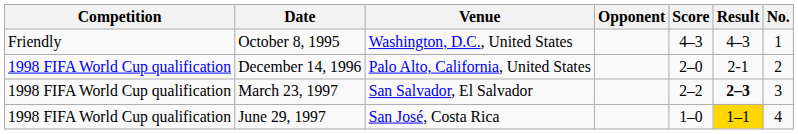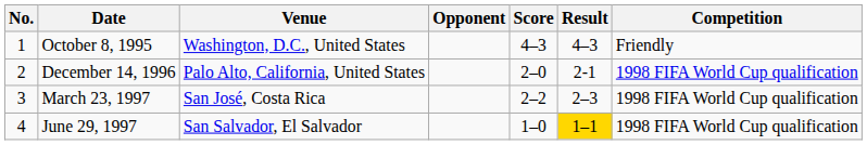 <table class="wikitable sortable">
 <tr>
-<th scope="col">Competition</th>
+<th scope="col">No.</th>
 <th scope="col">Date</th>
 <th scope="col">Venue</th>
 <th scope="col">Opponent</th>
 <th scope="col">Score</th>
 <th scope="col">Result</th>
-<th scope="col">No.</th>
+<th scope="col">Competition</th>
 </tr>
 <tr>
-<td>Friendly</td>
+<td style="text-align:center">1</td>
 <td>October 8, 1995</td>
 <td><a href='#'>Washington, D.C.</a>, United States</td>
 <td></td>
 <td style="text-align:center">4–3</td>
 <td style="text-align:center">4–3</td>
-<td style="text-align:center">1</td>
+<td>Friendly</td>
 </tr>
 <tr>
-<td><a href='#'>1998 FIFA World Cup qualification</a></td>
+<td style="text-align:center">2</td>
 <td>December 14, 1996</td>
 <td><a href='#'>Palo Alto, California</a>, United States</td>
 <td></td>
 <td style="text-align:center">2–0</td>
 <td style="text-align:center">2-1</td>
-<td style="text-align:center">2</td>
+<td><a href='#'>1998 FIFA World Cup qualification</a></td>
 </tr>
 <tr>
-<td>1998 FIFA World Cup qualification</td>
+<td style="text-align:center">3</td>
 <td>March 23, 1997</td>
-<td><a href='#'>San Salvador</a>, El Salvador</td>
+<td><a href='#'>San José</a>, Costa Rica</td>
 <td></td>
 <td style="text-align:center">2–2</td>
-<td style="text-align:center"><strong>2–3</strong></td>
-<td style="text-align:center">3</td>
+<td style="text-align:center">2–3</td>
+<td>1998 FIFA World Cup qualification</td>
 </tr>
 <tr>
-<td>1998 FIFA World Cup qualification</td>
+<td style="text-align:center">4</td>
 <td>June 29, 1997</td>
-<td><a href='#'>San José</a>, Costa Rica</td>
+<td><a href='#'>San Salvador</a>, El Salvador</td>
 <td></td>
 <td style="text-align:center">1–0</td>
 <td style="background: gold; text-align:center">1–1</td>
-<td style="text-align:center">4</td>
+<td>1998 FIFA World Cup qualification</td>
 </tr>
 </table>
